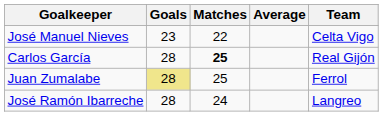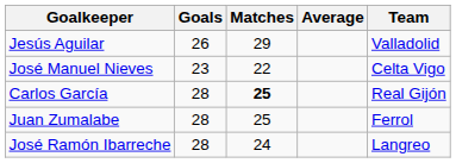 <table class="wikitable sortable" class="wikitable">
 <tr style="background:#ccc; text-align:center;">
 <th>Goalkeeper</th>
 <th>Goals</th>
 <th>Matches</th>
 <th>Average</th>
 <th>Team</th>
+</tr>
+<tr>
+<td> <a href='#'>Jesús Aguilar</a></td>
+<td style="text-align:center;">26</td>
+<td style="text-align:center;">29</td>
+<td style="text-align:center;"></td>
+<td><a href='#'>Valladolid</a></td>
 </tr>
 <tr>
 <td> <a href='#'>José Manuel Nieves</a></td>
 <td style="text-align:center;">23</td>
 <td style="text-align:center;">22</td>
 <td style="text-align:center;"></td>
 <td><a href='#'>Celta Vigo</a></td>
 </tr>
 <tr>
 <td> <a href='#'>Carlos García</a></td>
 <td style="text-align:center;">28</td>
 <td style="text-align:center;"><strong>25</strong></td>
 <td style="text-align:center;"></td>
 <td><a href='#'>Real Gijón</a></td>
 </tr>
 <tr>
 <td> <a href='#'>Juan Zumalabe</a></td>
-<td style="background: khaki; text-align:center;">28</td>
+<td style="text-align:center;">28</td>
 <td style="text-align:center;">25</td>
 <td style="text-align:center;"></td>
 <td><a href='#'>Ferrol</a></td>
 </tr>
 <tr>
 <td> <a href='#'>José Ramón Ibarreche</a></td>
 <td style="text-align:center;">28</td>
 <td style="text-align:center;">24</td>
 <td style="text-align:center;"></td>
 <td><a href='#'>Langreo</a></td>
 </tr>
 </table>
